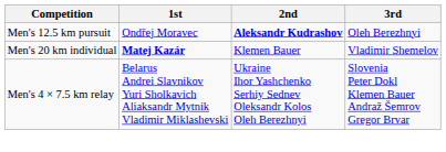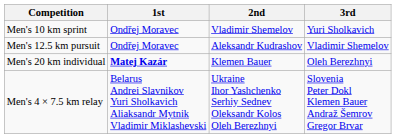 <table class="wikitable">
 <tr>
 <th>Competition</th>
 <th>1st</th>
 <th>2nd</th>
 <th>3rd</th>
 </tr>
 <tr>
+<td>Men's 10 km sprint</td>
+<td> <a href='#'>Ondřej Moravec</a></td>
+<td> <a href='#'>Vladimir Shemelov</a></td>
+<td> <a href='#'>Yuri Sholkavich</a></td>
+</tr>
+<tr>
 <td>Men's 12.5 km pursuit</td>
 <td> <a href='#'>Ondřej Moravec</a></td>
-<td><strong> <a href='#'>Aleksandr Kudrashov</a></strong></td>
-<td> <a href='#'>Oleh Berezhnyi</a></td>
+<td> <a href='#'>Aleksandr Kudrashov</a></td>
+<td> <a href='#'>Vladimir Shemelov</a></td>
 </tr>
 <tr>
 <td>Men's 20 km individual</td>
 <td><strong> <a href='#'>Matej Kazár</a></strong></td>
 <td> <a href='#'>Klemen Bauer</a></td>
-<td> <a href='#'>Vladimir Shemelov</a></td>
+<td> <a href='#'>Oleh Berezhnyi</a></td>
 </tr>
 <tr>
 <td>Men's 4 × 7.5 km relay</td>
 <td> <a href='#'>Belarus</a><br><a href='#'>Andrei Slavnikov</a><br><a href='#'>Yuri Sholkavich</a><br><a href='#'>Aliaksandr Mytnik</a><br><a href='#'>Vladimir Miklashevski</a></td>
 <td> <a href='#'>Ukraine</a><br><a href='#'>Ihor Yashchenko</a><br><a href='#'>Serhiy Sednev</a><br><a href='#'>Oleksandr Kolos</a><br><a href='#'>Oleh Berezhnyi</a></td>
 <td> <a href='#'>Slovenia</a><br><a href='#'>Peter Dokl</a><br><a href='#'>Klemen Bauer</a><br><a href='#'>Andraž Šemrov</a><br><a href='#'>Gregor Brvar</a></td>
 </tr>
 </table>
